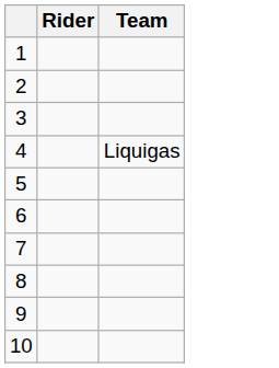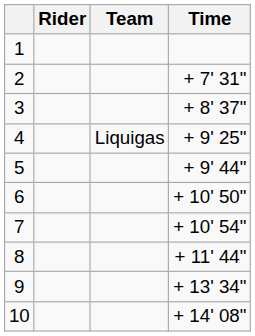 <table class="wikitable">
 <tr>
 <th></th>
 <th>Rider</th>
 <th>Team</th>
+<th>Time</th>
 </tr>
 <tr>
 <td style="text-align:center;">1</td>
 <td> </td>
 <td></td>
+<td style="text-align:right;"></td>
 </tr>
 <tr>
 <td style="text-align:center;">2</td>
 <td></td>
 <td></td>
+<td style="text-align:right;">+ 7' 31"</td>
 </tr>
 <tr>
 <td style="text-align:center;">3</td>
 <td></td>
 <td></td>
+<td style="text-align:right;">+ 8' 37"</td>
 </tr>
 <tr>
 <td style="text-align:center;">4</td>
 <td></td>
 <td>Liquigas</td>
+<td style="text-align:right;">+ 9' 25"</td>
 </tr>
 <tr>
 <td style="text-align:center;">5</td>
 <td></td>
 <td></td>
+<td style="text-align:right;">+ 9' 44"</td>
 </tr>
 <tr>
 <td style="text-align:center;">6</td>
 <td></td>
 <td></td>
+<td style="text-align:right;">+ 10' 50"</td>
 </tr>
 <tr>
 <td style="text-align:center;">7</td>
 <td></td>
 <td></td>
+<td style="text-align:right;">+ 10' 54"</td>
 </tr>
 <tr>
 <td style="text-align:center;">8</td>
 <td></td>
 <td></td>
+<td style="text-align:right;">+ 11' 44"</td>
 </tr>
 <tr>
 <td style="text-align:center;">9</td>
 <td></td>
 <td></td>
+<td style="text-align:right;">+ 13' 34"</td>
 </tr>
 <tr>
 <td style="text-align:center;">10</td>
 <td></td>
 <td></td>
+<td style="text-align:right;">+ 14' 08"</td>
 </tr>
 </table>
